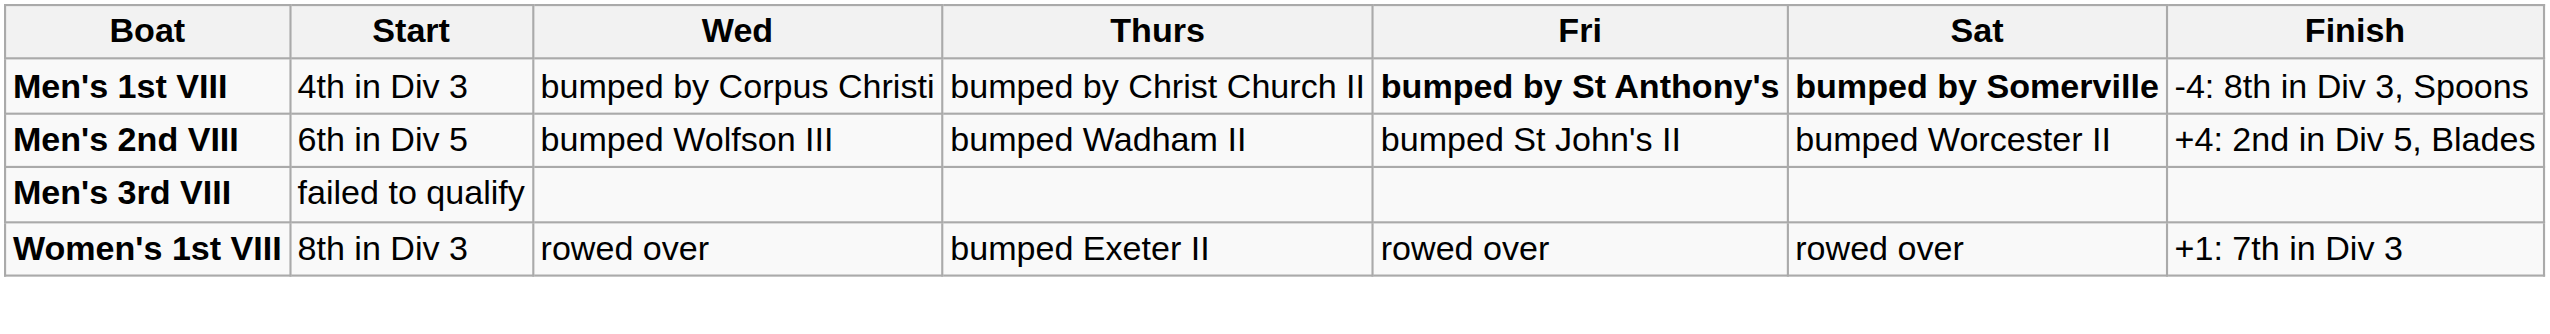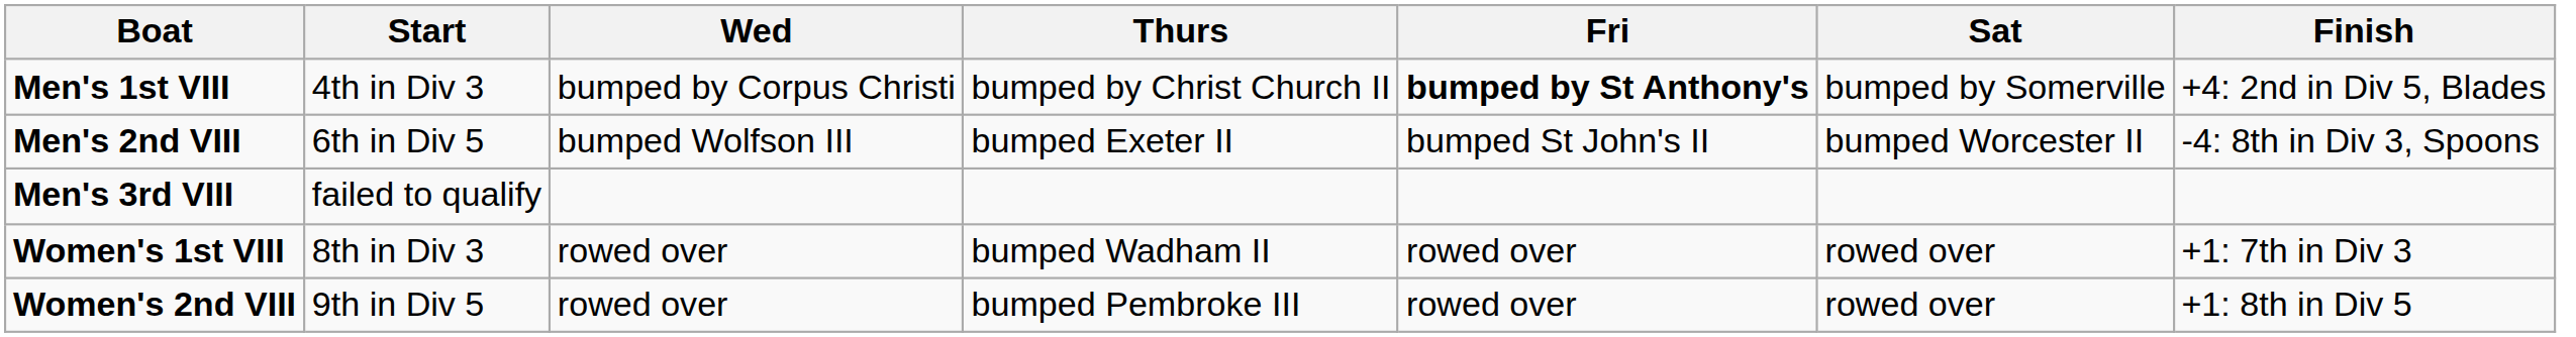 <table class="wikitable">
 <tr>
 <th>Boat</th>
 <th>Start</th>
 <th>Wed</th>
 <th>Thurs</th>
 <th>Fri</th>
 <th>Sat</th>
 <th>Finish</th>
 </tr>
 <tr>
 <td><strong>Men's 1st VIII</strong></td>
 <td>4th in Div 3</td>
 <td>bumped by Corpus Christi</td>
 <td>bumped by Christ Church II</td>
 <td><strong>bumped by St Anthony's</strong></td>
-<td><strong>bumped by Somerville</strong></td>
-<td>-4: 8th in Div 3, Spoons</td>
+<td>bumped by Somerville</td>
+<td>+4: 2nd in Div 5, Blades</td>
 </tr>
 <tr>
 <td><strong>Men's 2nd VIII</strong></td>
 <td>6th in Div 5</td>
 <td>bumped Wolfson III</td>
-<td>bumped Wadham II</td>
+<td>bumped Exeter II</td>
 <td>bumped St John's II</td>
 <td>bumped Worcester II</td>
-<td>+4: 2nd in Div 5, Blades</td>
+<td>-4: 8th in Div 3, Spoons</td>
 </tr>
 <tr>
 <td><strong>Men's 3rd VIII</strong></td>
 <td>failed to qualify</td>
 <td></td>
 <td></td>
 <td></td>
 <td></td>
 <td></td>
 </tr>
 <tr>
 <td><strong>Women's 1st VIII</strong></td>
 <td>8th in Div 3</td>
 <td>rowed over</td>
-<td>bumped Exeter II</td>
+<td>bumped Wadham II</td>
 <td>rowed over</td>
 <td>rowed over</td>
 <td>+1: 7th in Div 3</td>
 </tr>
+<tr>
+<td><strong>Women's 2nd VIII</strong></td>
+<td>9th in Div 5</td>
+<td>rowed over</td>
+<td>bumped Pembroke III</td>
+<td>rowed over</td>
+<td>rowed over</td>
+<td>+1: 8th in Div 5</td>
+</tr>
 </table>
